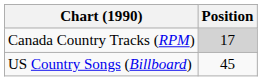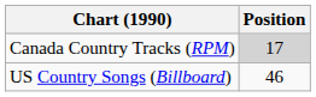 <table class="wikitable sortable">
 <tr>
 <th scope="col">Chart (1990)</th>
 <th scope="col">Position</th>
 </tr>
 <tr>
 <td>Canada Country Tracks (<em><a href='#'>RPM</a></em>)</td>
 <td align="center" style="background: lightgrey;">17</td>
 </tr>
 <tr>
 <td>US <a href='#'>Country Songs</a> (<em><a href='#'>Billboard</a></em>)</td>
-<td align="center">45</td>
+<td align="center">46</td>
 </tr>
 </table>
